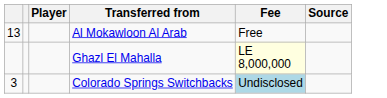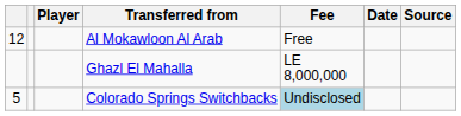 <table class="wikitable plainrowheaders sortable">
 <tr>
 <th></th>
 <th></th>
 <th scope=col>Player</th>
 <th>Transferred from</th>
 <th !scope=col; style="width: 65px;">Fee</th>
+<th scope=col>Date</th>
 <th scope=col>Source</th>
 </tr>
 <tr>
-<td align=center>13</td>
+<td align=center>12</td>
 <td align=center></td>
 <td></td>
 <td> <a href='#'>Al Mokawloon Al Arab</a></td>
 <td>Free</td>
+<td></td>
 <td></td>
 </tr>
 <tr>
 <td align=center></td>
 <td align=center></td>
 <td></td>
 <td> <a href='#'>Ghazl El Mahalla</a></td>
-<td style="background: lightyellow;">LE 8,000,000</td>
+<td>LE 8,000,000</td>
+<td></td>
 <td></td>
 </tr>
 <tr>
-<td align=center>3</td>
+<td align=center>5</td>
 <td align=center></td>
 <td></td>
 <td> <a href='#'>Colorado Springs Switchbacks</a></td>
 <td style="background: lightblue;">Undisclosed</td>
 <td></td>
+<td></td>
 </tr>
 </table>
